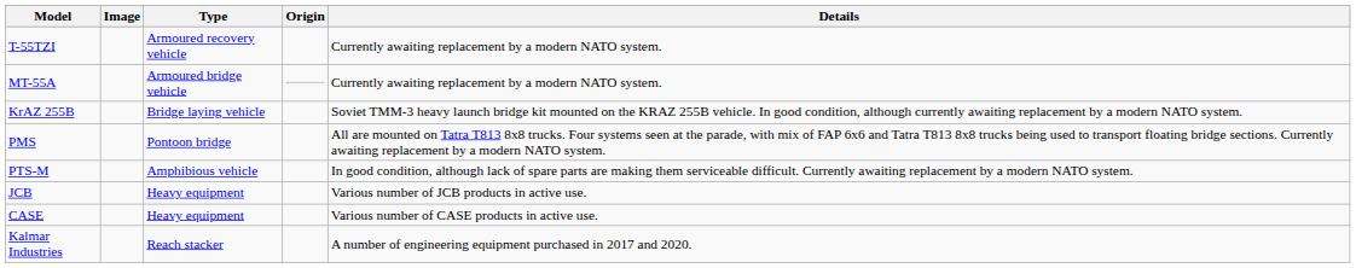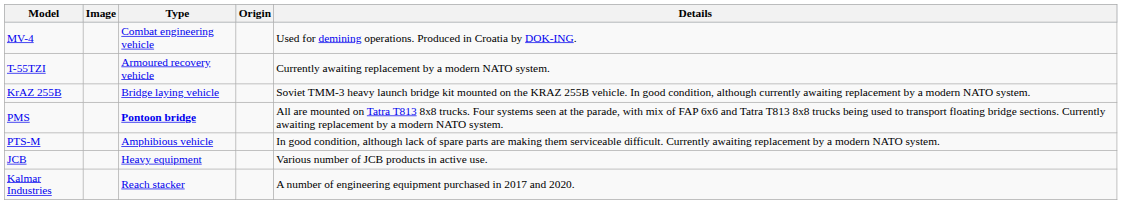 <table class="wikitable">
 <tr style="background:#aabccc;">
 <th>Model</th>
 <th>Image</th>
 <th>Type</th>
 <th>Origin</th>
 <th>Details</th>
 </tr>
 <tr>
+<td><a href='#'>MV-4</a></td>
+<td></td>
+<td><a href='#'>Combat engineering vehicle</a></td>
+<td></td>
+<td>Used for <a href='#'>demining</a> operations. Produced in Croatia by <a href='#'>DOK-ING</a>.</td>
+</tr>
+<tr>
 <td><a href='#'>T-55TZI</a></td>
 <td></td>
 <td><a href='#'>Armoured recovery vehicle</a></td>
 <td></td>
-<td>Currently awaiting replacement by a modern NATO system.</td>
-</tr>
-<tr>
-<td><a href='#'>MT-55A</a></td>
-<td></td>
-<td><a href='#'>Armoured bridge vehicle</a></td>
-<td> <hr></td>
 <td>Currently awaiting replacement by a modern NATO system.</td>
 </tr>
 <tr>
 <td><a href='#'>KrAZ 255B</a></td>
 <td></td>
 <td><a href='#'>Bridge laying vehicle</a></td>
 <td></td>
 <td>Soviet TMM-3 heavy launch bridge kit mounted on the KRAZ 255B vehicle. In good condition, although currently awaiting replacement by a modern NATO system.</td>
 </tr>
 <tr>
 <td><a href='#'>PMS</a></td>
 <td></td>
-<td><a href='#'>Pontoon bridge</a></td>
+<td><strong><a href='#'>Pontoon bridge</a></strong></td>
 <td></td>
 <td>All are mounted on <a href='#'>Tatra T813</a> 8x8 trucks. Four systems seen at the parade, with mix of FAP 6x6 and Tatra T813 8x8 trucks being used to transport floating bridge sections. Currently awaiting replacement by a modern NATO system.</td>
 </tr>
 <tr>
 <td><a href='#'>PTS-M</a></td>
 <td></td>
 <td><a href='#'>Amphibious vehicle</a></td>
 <td></td>
 <td>In good condition, although lack of spare parts are making them serviceable difficult. Currently awaiting replacement by a modern NATO system.</td>
 </tr>
 <tr>
 <td JCB 4CX/JCB Fastrac Backhoe Loader><a href='#'>JCB</a></td>
 <td></td>
 <td><a href='#'>Heavy equipment</a></td>
 <td></td>
 <td>Various number of JCB products in active use.</td>
 </tr>
 <tr>
-<td><a href='#'>CASE</a></td>
-<td></td>
-<td><a href='#'>Heavy equipment</a></td>
-<td></td>
-<td>Various number of CASE products in active use.</td>
-</tr>
-<tr>
 <td Kalmar RT240><a href='#'>Kalmar Industries</a></td>
 <td></td>
 <td><a href='#'>Reach stacker</a></td>
 <td></td>
 <td>A number of engineering equipment purchased in 2017 and 2020.</td>
 </tr>
 </table>
